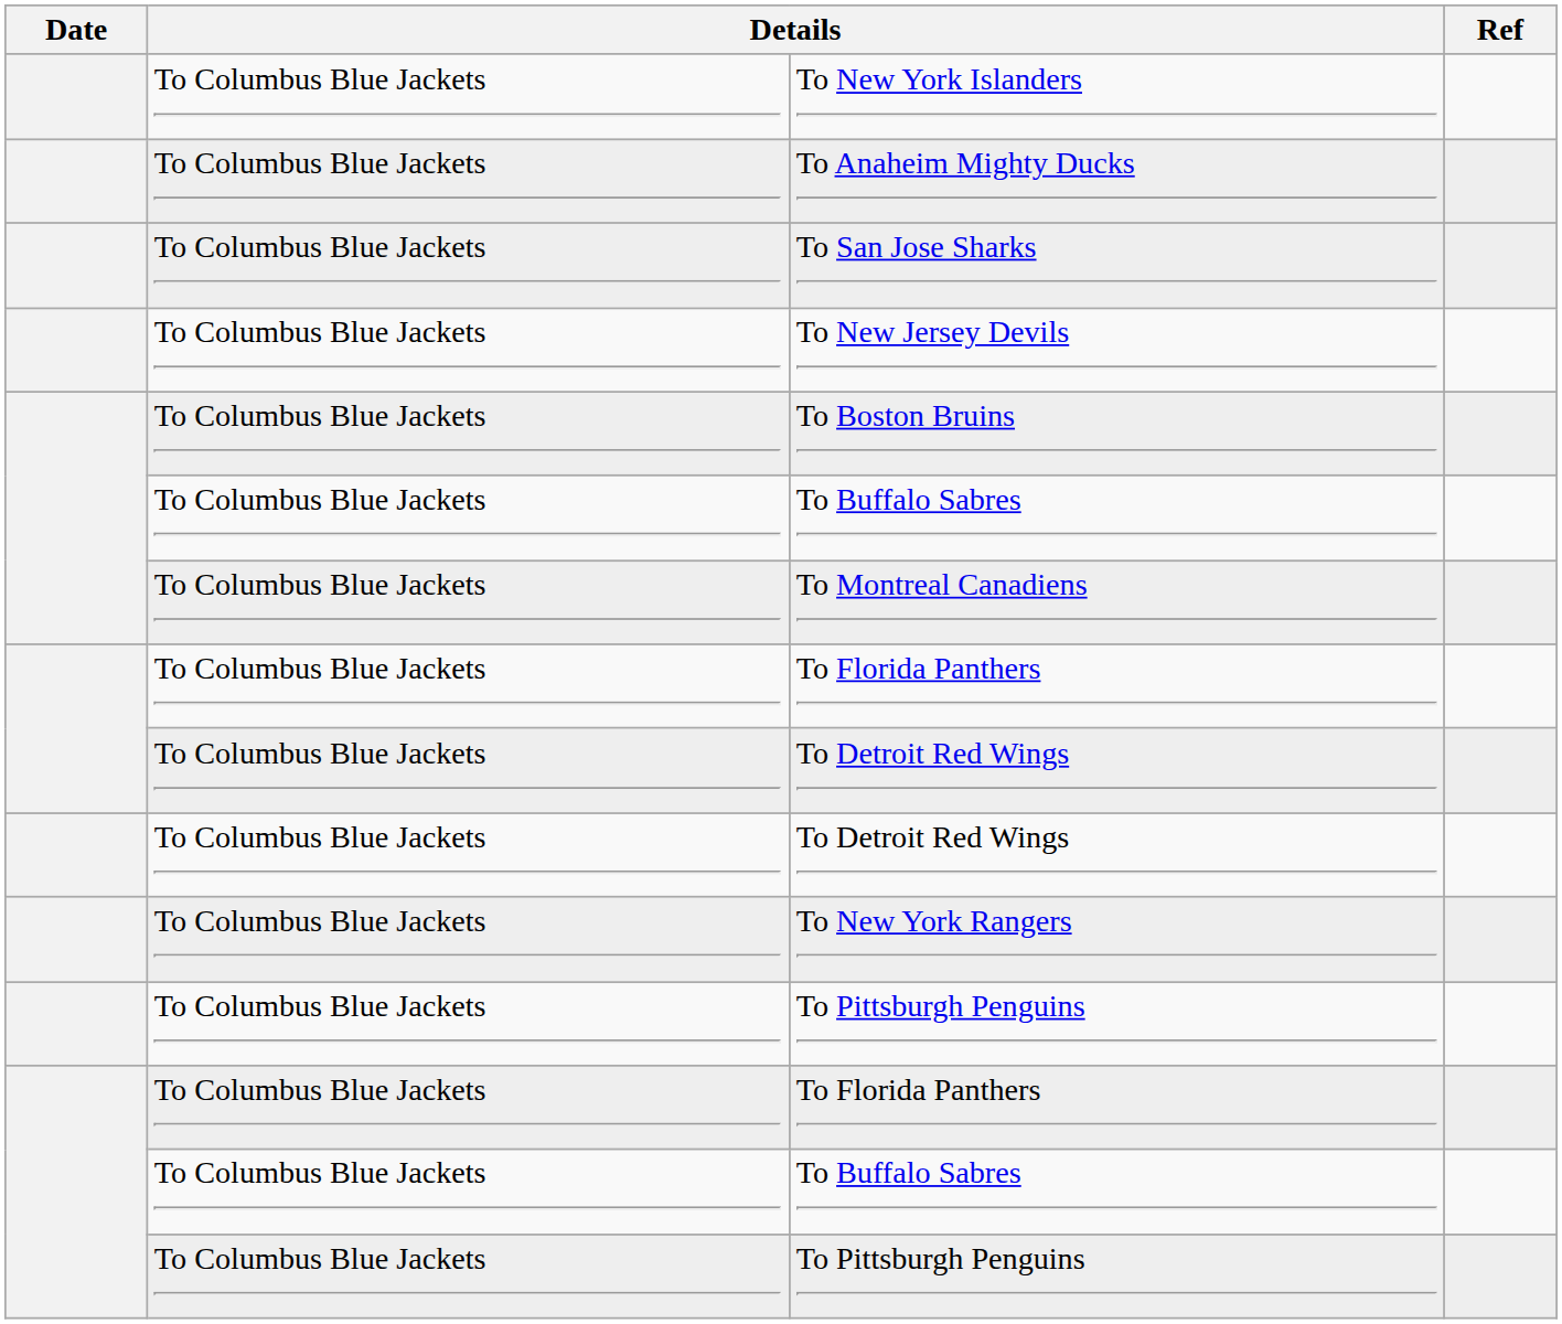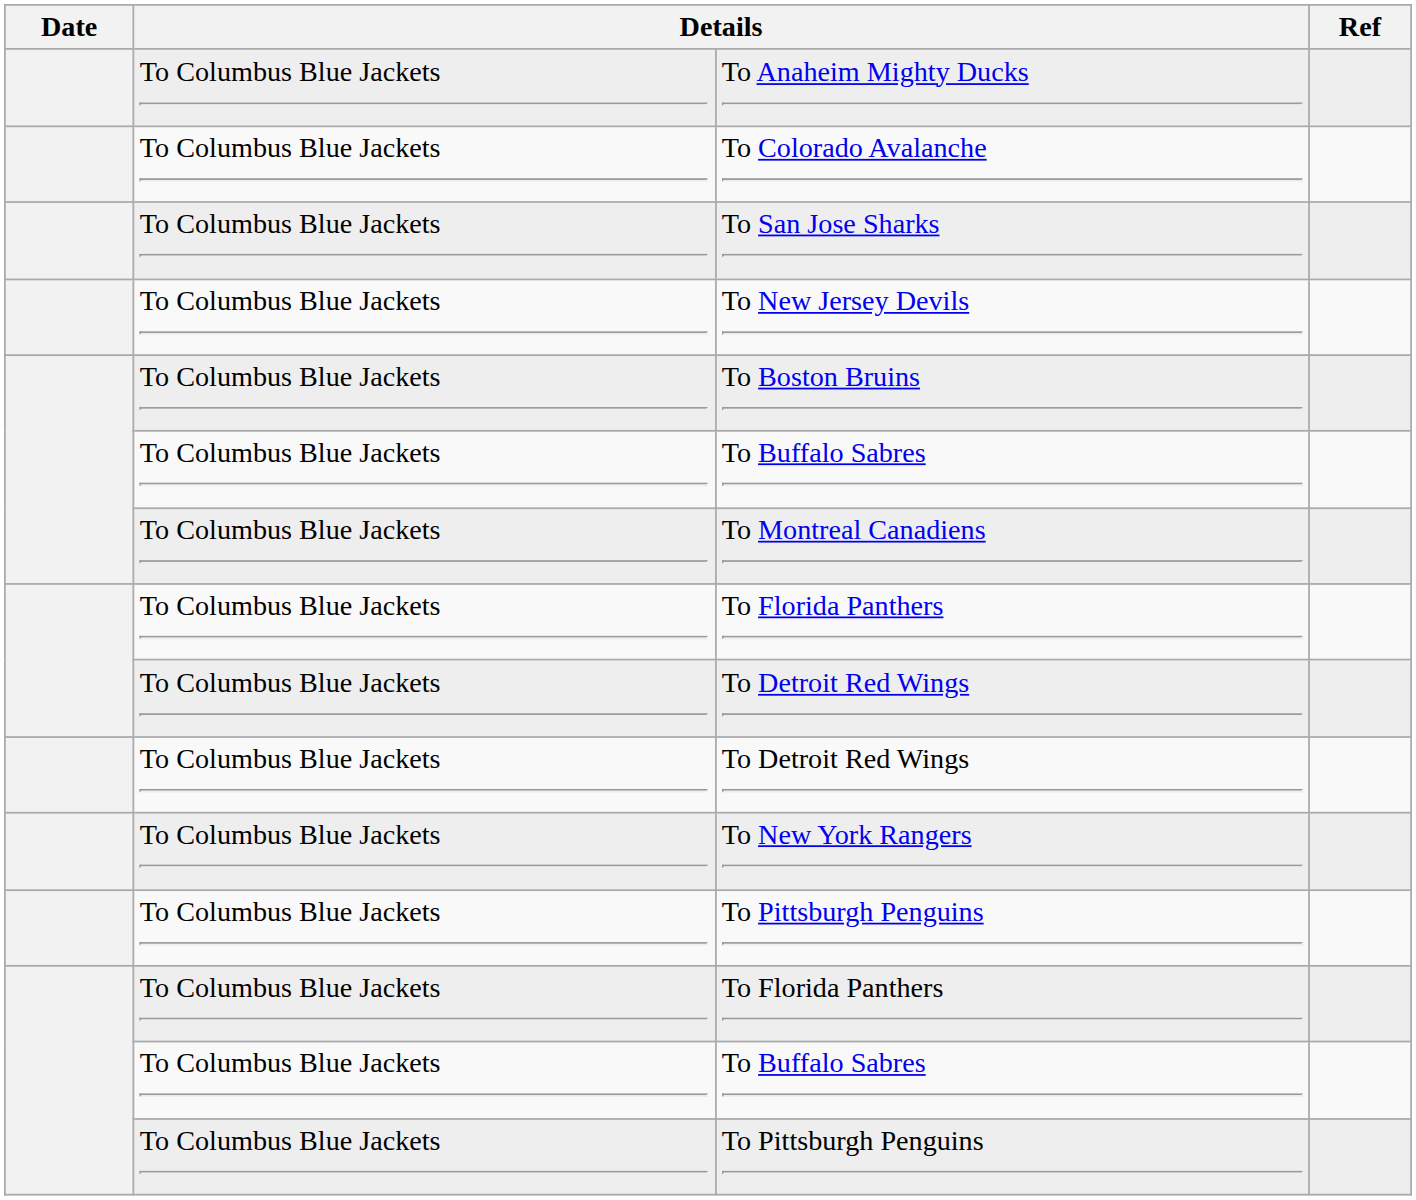 <table class="wikitable plainrowheaders" style="width: 50em;">
 <tr>
 <th scope="col">Date</th>
 <th scope="col" colspan="2">Details</th>
 <th scope="col">Ref</th>
 </tr>
-<tr>
-<th scope="row"></th>
-<td valign="top">To Columbus Blue Jackets <hr> </td>
-<td valign="top">To <a href='#'>New York Islanders</a> <hr> </td>
-<td></td>
-</tr>
 <tr bgcolor="#eeeeee">
 <th scope="row"></th>
 <td valign="top">To Columbus Blue Jackets <hr> </td>
 <td valign="top">To <a href='#'>Anaheim Mighty Ducks</a> <hr> </td>
+<td></td>
+</tr>
+<tr>
+<th scope="row"></th>
+<td valign="top">To Columbus Blue Jackets <hr> </td>
+<td valign="top">To <a href='#'>Colorado Avalanche</a> <hr> </td>
 <td></td>
 </tr>
 <tr bgcolor="#eeeeee">
 <th scope="row"></th>
 <td valign="top">To Columbus Blue Jackets <hr> </td>
 <td valign="top">To <a href='#'>San Jose Sharks</a> <hr> </td>
 <td></td>
 </tr>
 <tr>
 <th scope="row"></th>
 <td valign="top">To Columbus Blue Jackets <hr> </td>
 <td valign="top">To <a href='#'>New Jersey Devils</a> <hr> </td>
 <td></td>
 </tr>
 <tr bgcolor="#eeeeee">
 <th scope="row" rowspan=3></th>
 <td valign="top">To Columbus Blue Jackets <hr> </td>
 <td valign="top">To <a href='#'>Boston Bruins</a> <hr> </td>
 <td></td>
 </tr>
 <tr>
 <td valign="top">To Columbus Blue Jackets <hr> </td>
 <td valign="top">To <a href='#'>Buffalo Sabres</a> <hr> </td>
 <td></td>
 </tr>
 <tr bgcolor="#eeeeee">
 <td valign="top">To Columbus Blue Jackets <hr> </td>
 <td valign="top">To <a href='#'>Montreal Canadiens</a> <hr> </td>
 <td></td>
 </tr>
 <tr>
 <th scope="row" rowspan=2></th>
 <td valign="top">To Columbus Blue Jackets <hr> </td>
 <td valign="top">To <a href='#'>Florida Panthers</a> <hr> </td>
 <td></td>
 </tr>
 <tr bgcolor="#eeeeee">
 <td valign="top">To Columbus Blue Jackets <hr> </td>
 <td valign="top">To <a href='#'>Detroit Red Wings</a> <hr> </td>
 <td></td>
 </tr>
 <tr>
 <th scope="row"></th>
 <td valign="top">To Columbus Blue Jackets <hr> </td>
 <td valign="top">To Detroit Red Wings <hr> </td>
 <td></td>
 </tr>
 <tr bgcolor="#eeeeee">
 <th scope="row"></th>
 <td valign="top">To Columbus Blue Jackets <hr> </td>
 <td valign="top">To <a href='#'>New York Rangers</a> <hr> </td>
 <td></td>
 </tr>
 <tr>
 <th scope="row"></th>
 <td valign="top">To Columbus Blue Jackets <hr> </td>
 <td valign="top">To <a href='#'>Pittsburgh Penguins</a> <hr> </td>
 <td></td>
 </tr>
 <tr bgcolor="#eeeeee">
 <th scope="row" rowspan=3></th>
 <td valign="top">To Columbus Blue Jackets <hr> </td>
 <td valign="top">To Florida Panthers <hr> </td>
 <td></td>
 </tr>
 <tr>
 <td valign="top">To Columbus Blue Jackets <hr> </td>
 <td valign="top">To <a href='#'>Buffalo Sabres</a> <hr> </td>
 <td></td>
 </tr>
 <tr bgcolor="#eeeeee">
 <td valign="top">To Columbus Blue Jackets <hr> </td>
 <td valign="top">To Pittsburgh Penguins <hr> </td>
 <td></td>
 </tr>
 </table>
